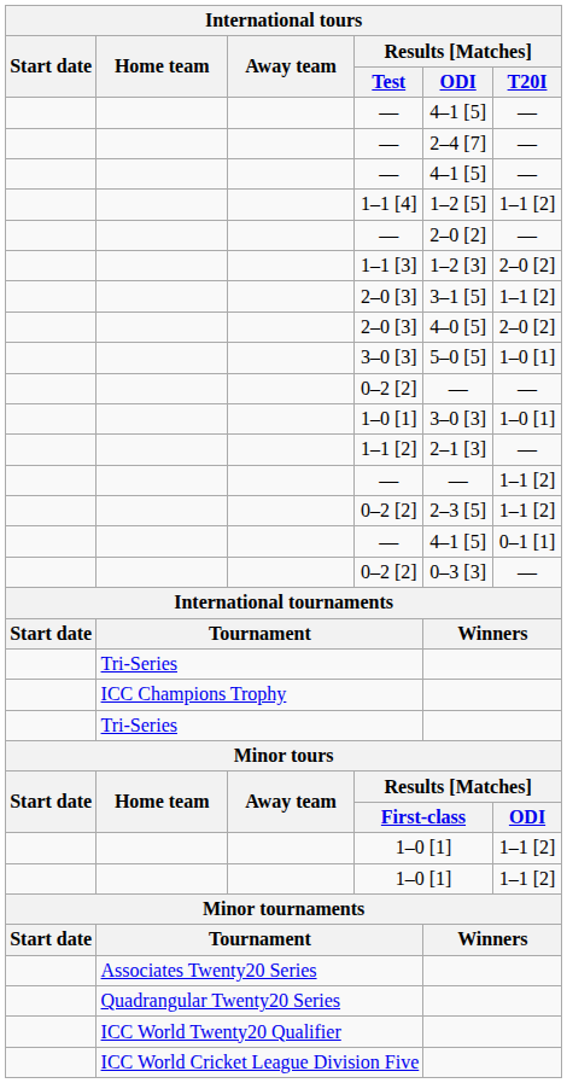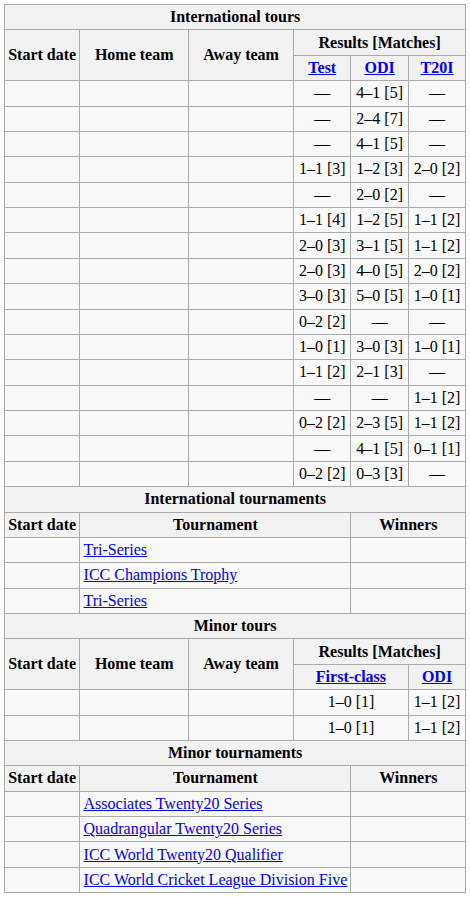 <table class="wikitable sortable" style="text-align:center; white-space:nowrap">
 <tr>
 <th colspan=6>International tours</th>
 </tr>
 <tr>
 <th rowspan=2>Start date</th>
 <th rowspan=2>Home team</th>
 <th rowspan=2>Away team</th>
 <th colspan=3 class="unsortable">Results [Matches]</th>
 </tr>
 <tr>
 <th width=50><a href='#'>Test</a></th>
 <th width=50><a href='#'>ODI</a></th>
 <th width=50><a href='#'>T20I</a></th>
 </tr>
 <tr>
 <td style="text-align:left"><a href='#'></a></td>
 <td style="text-align:left"></td>
 <td style="text-align:left"></td>
 <td>—</td>
 <td>4–1 [5]</td>
 <td>—</td>
 </tr>
 <tr>
 <td style="text-align:left"><a href='#'></a></td>
 <td style="text-align:left"></td>
 <td style="text-align:left"></td>
 <td>—</td>
 <td>2–4 [7]</td>
 <td>—</td>
 </tr>
 <tr>
 <td style="text-align:left"><a href='#'></a></td>
 <td style="text-align:left"></td>
 <td style="text-align:left"></td>
 <td>—</td>
 <td>4–1 [5]</td>
 <td>—</td>
 </tr>
 <tr>
 <td style="text-align:left"><a href='#'></a></td>
 <td style="text-align:left"></td>
 <td style="text-align:left"></td>
-<td>1–1 [4]</td>
-<td>1–2 [5]</td>
-<td>1–1 [2]</td>
+<td>1–1 [3]</td>
+<td>1–2 [3]</td>
+<td>2–0 [2]</td>
 </tr>
 <tr>
 <td style="text-align:left"><a href='#'></a></td>
 <td style="text-align:left"></td>
 <td style="text-align:left"></td>
 <td>—</td>
 <td>2–0 [2]</td>
 <td>—</td>
 </tr>
 <tr>
 <td style="text-align:left"><a href='#'></a></td>
 <td style="text-align:left"></td>
 <td style="text-align:left"></td>
-<td>1–1 [3]</td>
-<td>1–2 [3]</td>
-<td>2–0 [2]</td>
+<td>1–1 [4]</td>
+<td>1–2 [5]</td>
+<td>1–1 [2]</td>
 </tr>
 <tr>
 <td style="text-align:left"><a href='#'></a></td>
 <td style="text-align:left"></td>
 <td style="text-align:left"></td>
 <td>2–0 [3]</td>
 <td>3–1 [5]</td>
 <td>1–1 [2]</td>
 </tr>
 <tr>
 <td style="text-align:left"><a href='#'></a></td>
 <td style="text-align:left"></td>
 <td style="text-align:left"></td>
 <td>2–0 [3]</td>
 <td>4–0 [5]</td>
 <td>2–0 [2]</td>
 </tr>
 <tr>
 <td style="text-align:left"><a href='#'></a></td>
 <td style="text-align:left"></td>
 <td style="text-align:left"></td>
 <td>3–0 [3]</td>
 <td>5–0 [5]</td>
 <td>1–0 [1]</td>
 </tr>
 <tr>
 <td style="text-align:left"><a href='#'></a></td>
 <td style="text-align:left"></td>
 <td style="text-align:left"></td>
 <td>0–2 [2]</td>
 <td>—</td>
 <td>—</td>
 </tr>
 <tr>
 <td style="text-align:left"><a href='#'></a></td>
 <td style="text-align:left"></td>
 <td style="text-align:left"></td>
 <td>1–0 [1]</td>
 <td>3–0 [3]</td>
 <td>1–0 [1]</td>
 </tr>
 <tr>
 <td style="text-align:left"><a href='#'></a></td>
 <td style="text-align:left"></td>
 <td style="text-align:left"></td>
 <td>1–1 [2]</td>
 <td>2–1 [3]</td>
 <td>—</td>
 </tr>
 <tr>
 <td style="text-align:left"><a href='#'></a></td>
 <td style="text-align:left"></td>
 <td style="text-align:left"></td>
 <td>—</td>
 <td>—</td>
 <td>1–1 [2]</td>
 </tr>
 <tr>
 <td style="text-align:left"><a href='#'></a></td>
 <td style="text-align:left"></td>
 <td style="text-align:left"></td>
 <td>0–2 [2]</td>
 <td>2–3 [5]</td>
 <td>1–1 [2]</td>
 </tr>
 <tr>
 <td style="text-align:left"><a href='#'></a></td>
 <td style="text-align:left"></td>
 <td style="text-align:left"></td>
 <td>—</td>
 <td>4–1 [5]</td>
 <td>0–1 [1]</td>
 </tr>
 <tr>
 <td style="text-align:left"><a href='#'></a></td>
 <td style="text-align:left"></td>
 <td style="text-align:left"></td>
 <td>0–2 [2]</td>
 <td>0–3 [3]</td>
 <td>—</td>
 </tr>
 <tr class="sortbottom">
 <th colspan=6>International tournaments</th>
 </tr>
 <tr class="sortbottom">
 <th>Start date</th>
 <th colspan=3>Tournament</th>
 <th colspan=2>Winners</th>
 </tr>
 <tr class="sortbottom">
 <td style="text-align:left"><a href='#'></a></td>
 <td style="text-align:left" colspan=3> <a href='#'>Tri-Series</a></td>
 <td style="text-align:left" colspan=2></td>
 </tr>
 <tr class="sortbottom">
 <td style="text-align:left"><a href='#'></a></td>
 <td style="text-align:left" colspan=3> <a href='#'>ICC Champions Trophy</a></td>
 <td style="text-align:left" colspan=2></td>
 </tr>
 <tr class="sortbottom">
 <td style="text-align:left"><a href='#'></a></td>
 <td style="text-align:left" colspan=3> <a href='#'>Tri-Series</a></td>
 <td style="text-align:left" colspan=2></td>
 </tr>
 <tr class="sortbottom">
 <th colspan=6>Minor tours</th>
 </tr>
 <tr class="sortbottom">
 <th rowspan=2>Start date</th>
 <th rowspan=2>Home team</th>
 <th rowspan=2>Away team</th>
 <th colspan=3 class="unsortable">Results [Matches]</th>
 </tr>
 <tr class="sortbottom">
 <th colspan=2><a href='#'>First-class</a></th>
 <th><a href='#'>ODI</a></th>
 </tr>
 <tr class="sortbottom">
 <td style="text-align:left"><a href='#'></a></td>
 <td style="text-align:left"></td>
 <td style="text-align:left"></td>
 <td colspan=2>1–0 [1]</td>
 <td>1–1 [2]</td>
 </tr>
 <tr class="sortbottom">
 <td style="text-align:left"><a href='#'></a></td>
 <td style="text-align:left"></td>
 <td style="text-align:left"></td>
 <td colspan=2>1–0 [1]</td>
 <td>1–1 [2]</td>
 </tr>
 <tr class="sortbottom">
 <th colspan=6>Minor tournaments</th>
 </tr>
 <tr class="sortbottom">
 <th>Start date</th>
 <th colspan=3>Tournament</th>
 <th colspan=2>Winners</th>
 </tr>
 <tr class="sortbottom">
 <td style="text-align:left"><a href='#'></a></td>
 <td style="text-align:left" colspan=3> <a href='#'>Associates Twenty20 Series</a></td>
 <td style="text-align:left" colspan=2></td>
 </tr>
 <tr class="sortbottom">
 <td style="text-align:left"><a href='#'></a></td>
 <td style="text-align:left" colspan=3> <a href='#'>Quadrangular Twenty20 Series</a></td>
 <td style="text-align:left" colspan=2></td>
 </tr>
 <tr class="sortbottom">
 <td style="text-align:left"><a href='#'></a></td>
 <td style="text-align:left" colspan=3> <a href='#'>ICC World Twenty20 Qualifier</a></td>
 <td style="text-align:left" colspan=2></td>
 </tr>
 <tr class="sortbottom">
 <td style="text-align:left"><a href='#'></a></td>
 <td style="text-align:left" colspan=3> <a href='#'>ICC World Cricket League Division Five</a></td>
 <td style="text-align:left" colspan=2></td>
 </tr>
 </table>
